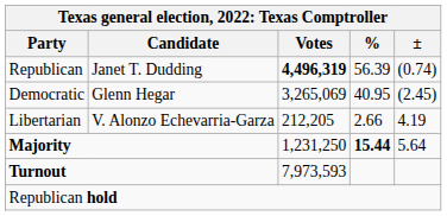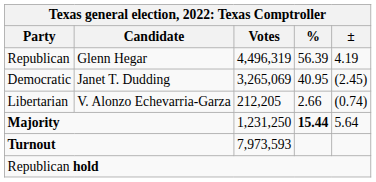 <table class="wikitable">
 <tr>
 <th colspan="5">Texas general election, 2022: Texas Comptroller</th>
 </tr>
 <tr>
 <th>Party</th>
 <th>Candidate</th>
 <th>Votes</th>
 <th>%</th>
 <th>±</th>
 </tr>
 <tr>
 <td>Republican</td>
-<td>Janet T. Dudding</td>
-<td><strong>4,496,319</strong></td>
+<td>Glenn Hegar</td>
+<td>4,496,319</td>
 <td>56.39</td>
-<td>(0.74)</td>
+<td>4.19</td>
 </tr>
 <tr>
 <td>Democratic</td>
-<td>Glenn Hegar</td>
+<td>Janet T. Dudding</td>
 <td>3,265,069</td>
 <td>40.95</td>
 <td>(2.45)</td>
 </tr>
 <tr>
 <td>Libertarian</td>
 <td>V. Alonzo Echevarria-Garza</td>
 <td>212,205</td>
 <td>2.66</td>
-<td>4.19</td>
+<td>(0.74)</td>
 </tr>
 <tr>
 <td colspan="2"><strong>Majority</strong></td>
 <td>1,231,250</td>
 <td><strong>15.44</strong></td>
 <td>5.64</td>
 </tr>
 <tr>
 <td colspan="2"><strong>Turnout</strong></td>
 <td>7,973,593</td>
 <td></td>
 <td></td>
 </tr>
 <tr>
 <td colspan="5">Republican <strong>hold</strong></td>
 </tr>
 </table>
